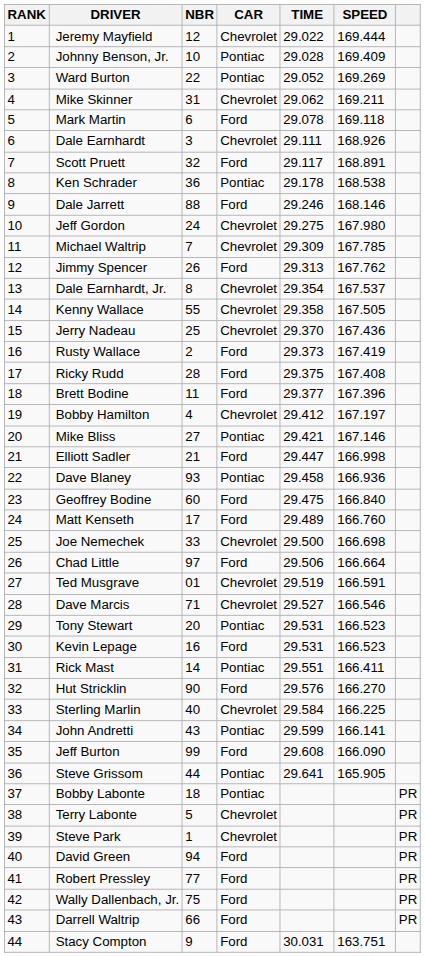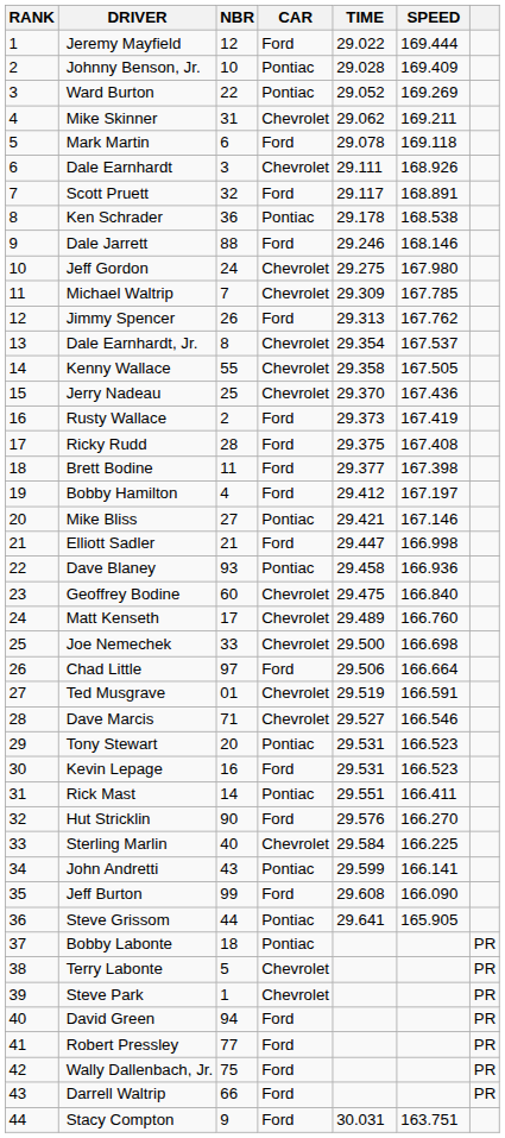 <table class="wikitable">
 <tr>
 <th>RANK</th>
 <th>DRIVER</th>
 <th>NBR</th>
 <th>CAR</th>
 <th>TIME</th>
 <th>SPEED</th>
 <th></th>
 </tr>
 <tr>
 <td>1</td>
 <td> Jeremy Mayfield</td>
 <td>12</td>
-<td>Chevrolet</td>
+<td>Ford</td>
 <td>29.022  </td>
 <td>169.444  </td>
 <td></td>
 </tr>
 <tr>
 <td>2</td>
 <td> Johnny Benson, Jr.</td>
 <td>10</td>
 <td>Pontiac</td>
 <td>29.028  </td>
 <td>169.409  </td>
 <td></td>
 </tr>
 <tr>
 <td>3</td>
 <td> Ward Burton</td>
 <td>22</td>
 <td>Pontiac</td>
 <td>29.052  </td>
 <td>169.269  </td>
 <td></td>
 </tr>
 <tr>
 <td>4</td>
 <td> Mike Skinner</td>
 <td>31</td>
 <td>Chevrolet</td>
 <td>29.062  </td>
 <td>169.211  </td>
 <td></td>
 </tr>
 <tr>
 <td>5</td>
 <td> Mark Martin</td>
 <td>6</td>
 <td>Ford</td>
 <td>29.078  </td>
 <td>169.118  </td>
 <td></td>
 </tr>
 <tr>
 <td>6</td>
 <td> Dale Earnhardt</td>
 <td>3</td>
 <td>Chevrolet</td>
 <td>29.111  </td>
 <td>168.926  </td>
 <td></td>
 </tr>
 <tr>
 <td>7</td>
 <td> Scott Pruett</td>
 <td>32</td>
 <td>Ford</td>
 <td>29.117  </td>
 <td>168.891  </td>
 <td></td>
 </tr>
 <tr>
 <td>8</td>
 <td> Ken Schrader</td>
 <td>36</td>
 <td>Pontiac</td>
 <td>29.178  </td>
 <td>168.538  </td>
 <td></td>
 </tr>
 <tr>
 <td>9</td>
 <td> Dale Jarrett</td>
 <td>88</td>
 <td>Ford</td>
 <td>29.246  </td>
 <td>168.146  </td>
 <td></td>
 </tr>
 <tr>
 <td>10</td>
 <td> Jeff Gordon</td>
 <td>24</td>
 <td>Chevrolet</td>
 <td>29.275  </td>
 <td>167.980  </td>
 <td></td>
 </tr>
 <tr>
 <td>11</td>
 <td> Michael Waltrip</td>
 <td>7</td>
 <td>Chevrolet</td>
 <td>29.309  </td>
 <td>167.785  </td>
 <td></td>
 </tr>
 <tr>
 <td>12</td>
 <td> Jimmy Spencer</td>
 <td>26</td>
 <td>Ford</td>
 <td>29.313  </td>
 <td>167.762  </td>
 <td></td>
 </tr>
 <tr>
 <td>13</td>
 <td> Dale Earnhardt, Jr.</td>
 <td>8</td>
 <td>Chevrolet</td>
 <td>29.354  </td>
 <td>167.537  </td>
 <td></td>
 </tr>
 <tr>
 <td>14</td>
 <td> Kenny Wallace</td>
 <td>55</td>
 <td>Chevrolet</td>
 <td>29.358  </td>
 <td>167.505  </td>
 <td></td>
 </tr>
 <tr>
 <td>15</td>
 <td> Jerry Nadeau</td>
 <td>25</td>
 <td>Chevrolet</td>
 <td>29.370  </td>
 <td>167.436  </td>
 <td></td>
 </tr>
 <tr>
 <td>16</td>
 <td> Rusty Wallace</td>
 <td>2</td>
 <td>Ford</td>
 <td>29.373  </td>
 <td>167.419  </td>
 <td></td>
 </tr>
 <tr>
 <td>17</td>
 <td> Ricky Rudd</td>
 <td>28</td>
 <td>Ford</td>
 <td>29.375  </td>
 <td>167.408  </td>
 <td></td>
 </tr>
 <tr>
 <td>18</td>
 <td> Brett Bodine</td>
 <td>11</td>
 <td>Ford</td>
 <td>29.377  </td>
-<td>167.396  </td>
+<td>167.398  </td>
 <td></td>
 </tr>
 <tr>
 <td>19</td>
 <td> Bobby Hamilton</td>
 <td>4</td>
-<td>Chevrolet</td>
+<td>Ford</td>
 <td>29.412  </td>
 <td>167.197  </td>
 <td></td>
 </tr>
 <tr>
 <td>20</td>
 <td> Mike Bliss</td>
 <td>27</td>
 <td>Pontiac</td>
 <td>29.421  </td>
 <td>167.146  </td>
 <td></td>
 </tr>
 <tr>
 <td>21</td>
 <td> Elliott Sadler</td>
 <td>21</td>
 <td>Ford</td>
 <td>29.447  </td>
 <td>166.998  </td>
 <td></td>
 </tr>
 <tr>
 <td>22</td>
 <td> Dave Blaney</td>
 <td>93</td>
 <td>Pontiac</td>
 <td>29.458  </td>
 <td>166.936  </td>
 <td></td>
 </tr>
 <tr>
 <td>23</td>
 <td> Geoffrey Bodine</td>
 <td>60</td>
-<td>Ford</td>
+<td>Chevrolet</td>
 <td>29.475  </td>
 <td>166.840  </td>
 <td></td>
 </tr>
 <tr>
 <td>24</td>
 <td> Matt Kenseth</td>
 <td>17</td>
-<td>Ford</td>
+<td>Chevrolet</td>
 <td>29.489  </td>
 <td>166.760  </td>
 <td></td>
 </tr>
 <tr>
 <td>25</td>
 <td> Joe Nemechek</td>
 <td>33</td>
 <td>Chevrolet</td>
 <td>29.500  </td>
 <td>166.698  </td>
 <td></td>
 </tr>
 <tr>
 <td>26</td>
 <td> Chad Little</td>
 <td>97</td>
 <td>Ford</td>
 <td>29.506  </td>
 <td>166.664  </td>
 <td></td>
 </tr>
 <tr>
 <td>27</td>
 <td> Ted Musgrave</td>
 <td>01</td>
 <td>Chevrolet</td>
 <td>29.519  </td>
 <td>166.591  </td>
 <td></td>
 </tr>
 <tr>
 <td>28</td>
 <td> Dave Marcis</td>
 <td>71</td>
 <td>Chevrolet</td>
 <td>29.527  </td>
 <td>166.546  </td>
 <td></td>
 </tr>
 <tr>
 <td>29</td>
 <td> Tony Stewart</td>
 <td>20</td>
 <td>Pontiac</td>
 <td>29.531  </td>
 <td>166.523  </td>
 <td></td>
 </tr>
 <tr>
 <td>30</td>
 <td> Kevin Lepage</td>
 <td>16</td>
 <td>Ford</td>
 <td>29.531  </td>
 <td>166.523  </td>
 <td></td>
 </tr>
 <tr>
 <td>31</td>
 <td> Rick Mast</td>
 <td>14</td>
 <td>Pontiac</td>
 <td>29.551  </td>
 <td>166.411  </td>
 <td></td>
 </tr>
 <tr>
 <td>32</td>
 <td> Hut Stricklin</td>
 <td>90</td>
 <td>Ford</td>
 <td>29.576  </td>
 <td>166.270  </td>
 <td></td>
 </tr>
 <tr>
 <td>33</td>
 <td> Sterling Marlin</td>
 <td>40</td>
 <td>Chevrolet</td>
 <td>29.584  </td>
 <td>166.225  </td>
 <td></td>
 </tr>
 <tr>
 <td>34</td>
 <td> John Andretti</td>
 <td>43</td>
 <td>Pontiac</td>
 <td>29.599  </td>
 <td>166.141  </td>
 <td></td>
 </tr>
 <tr>
 <td>35</td>
 <td> Jeff Burton</td>
 <td>99</td>
 <td>Ford</td>
 <td>29.608  </td>
 <td>166.090  </td>
 <td></td>
 </tr>
 <tr>
 <td>36</td>
 <td> Steve Grissom</td>
 <td>44</td>
 <td>Pontiac</td>
 <td>29.641  </td>
 <td>165.905  </td>
 <td></td>
 </tr>
 <tr>
 <td>37</td>
 <td> Bobby Labonte</td>
 <td>18</td>
 <td>Pontiac</td>
 <td></td>
 <td></td>
 <td>PR</td>
 </tr>
 <tr>
 <td>38</td>
 <td> Terry Labonte</td>
 <td>5</td>
 <td>Chevrolet</td>
 <td></td>
 <td></td>
 <td>PR</td>
 </tr>
 <tr>
 <td>39</td>
 <td> Steve Park</td>
 <td>1</td>
 <td>Chevrolet</td>
 <td></td>
 <td></td>
 <td>PR</td>
 </tr>
 <tr>
 <td>40</td>
 <td> David Green</td>
 <td>94</td>
 <td>Ford</td>
 <td></td>
 <td></td>
 <td>PR</td>
 </tr>
 <tr>
 <td>41</td>
 <td> Robert Pressley</td>
 <td>77</td>
 <td>Ford</td>
 <td></td>
 <td></td>
 <td>PR</td>
 </tr>
 <tr>
 <td>42</td>
 <td> Wally Dallenbach, Jr.</td>
 <td>75</td>
 <td>Ford</td>
 <td></td>
 <td></td>
 <td>PR</td>
 </tr>
 <tr>
 <td>43</td>
 <td> Darrell Waltrip</td>
 <td>66</td>
 <td>Ford</td>
 <td></td>
 <td></td>
 <td>PR</td>
 </tr>
 <tr>
 <td>44</td>
 <td> Stacy Compton</td>
 <td>9</td>
 <td>Ford</td>
 <td>30.031  </td>
 <td>163.751  </td>
 <td></td>
 </tr>
 </table>
